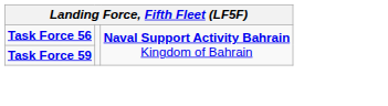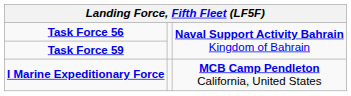 <table class="wikitable" style="text-align:center;">
 <tr>
 <th colspan="3"><em>Landing Force, <a href='#'>Fifth Fleet</a> (LF5F)</em></th>
 </tr>
 <tr>
 <td><strong><a href='#'>Task Force 56</a></strong></td>
 <td rowspan="2"></td>
 <td rowspan="2"><strong><a href='#'>Naval Support Activity Bahrain</a></strong><br><a href='#'>Kingdom of Bahrain</a></td>
 </tr>
 <tr>
 <td><strong><a href='#'>Task Force 59</a></strong></td>
 </tr>
+<tr>
+<td><strong><a href='#'>I Marine Expeditionary Force</a></strong></td>
+<td></td>
+<td><strong><a href='#'>MCB Camp Pendleton</a><br></strong>California, United States</td>
+</tr>
 </table>
